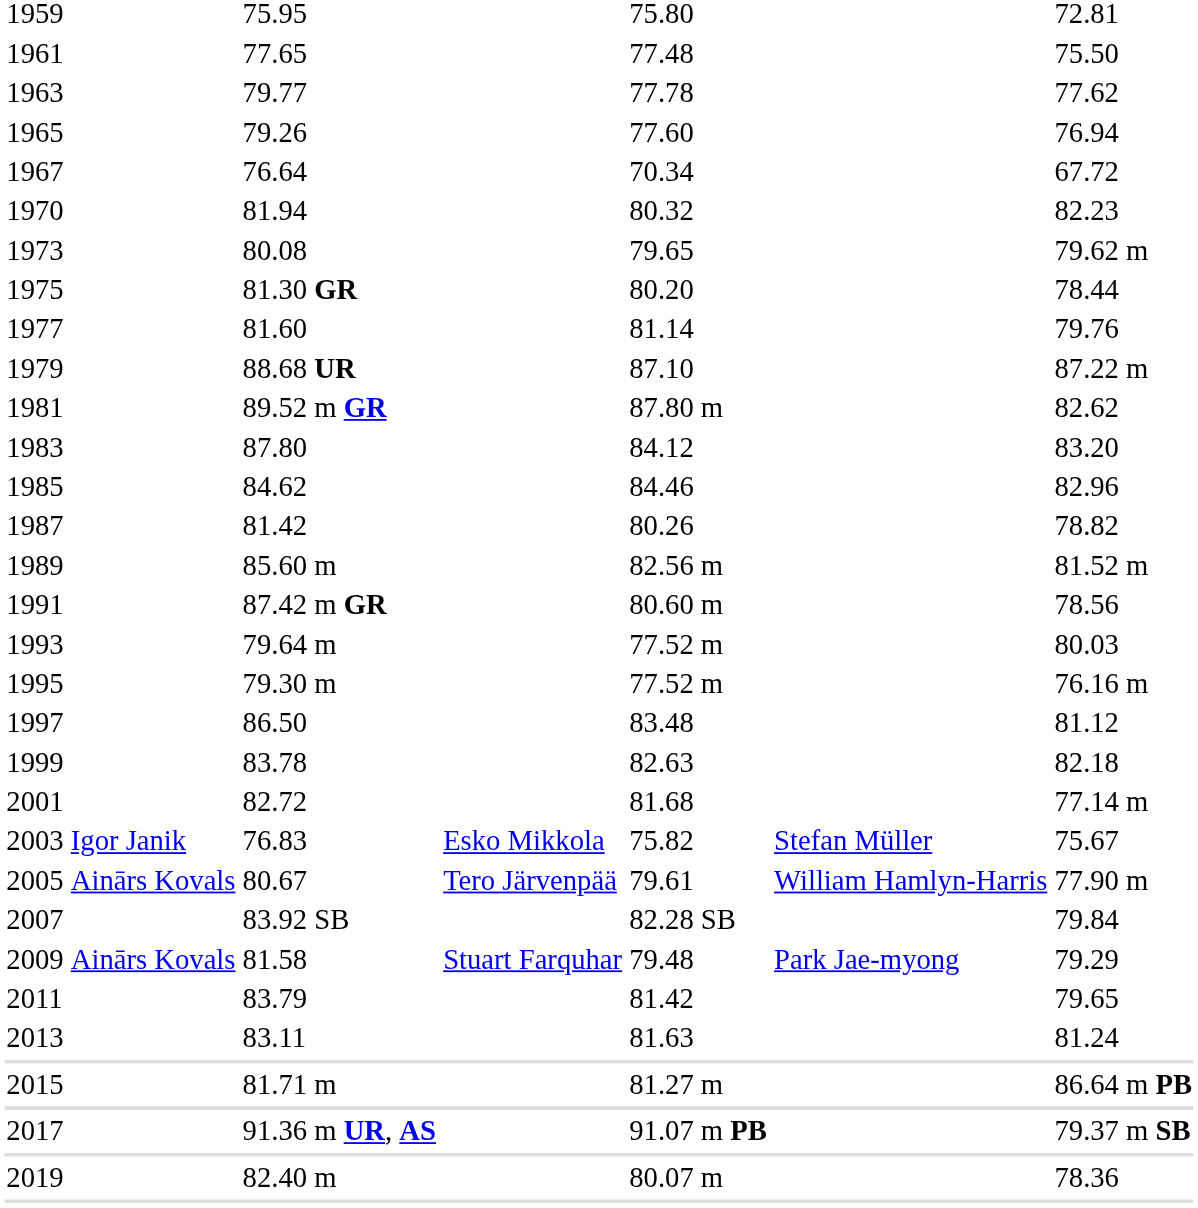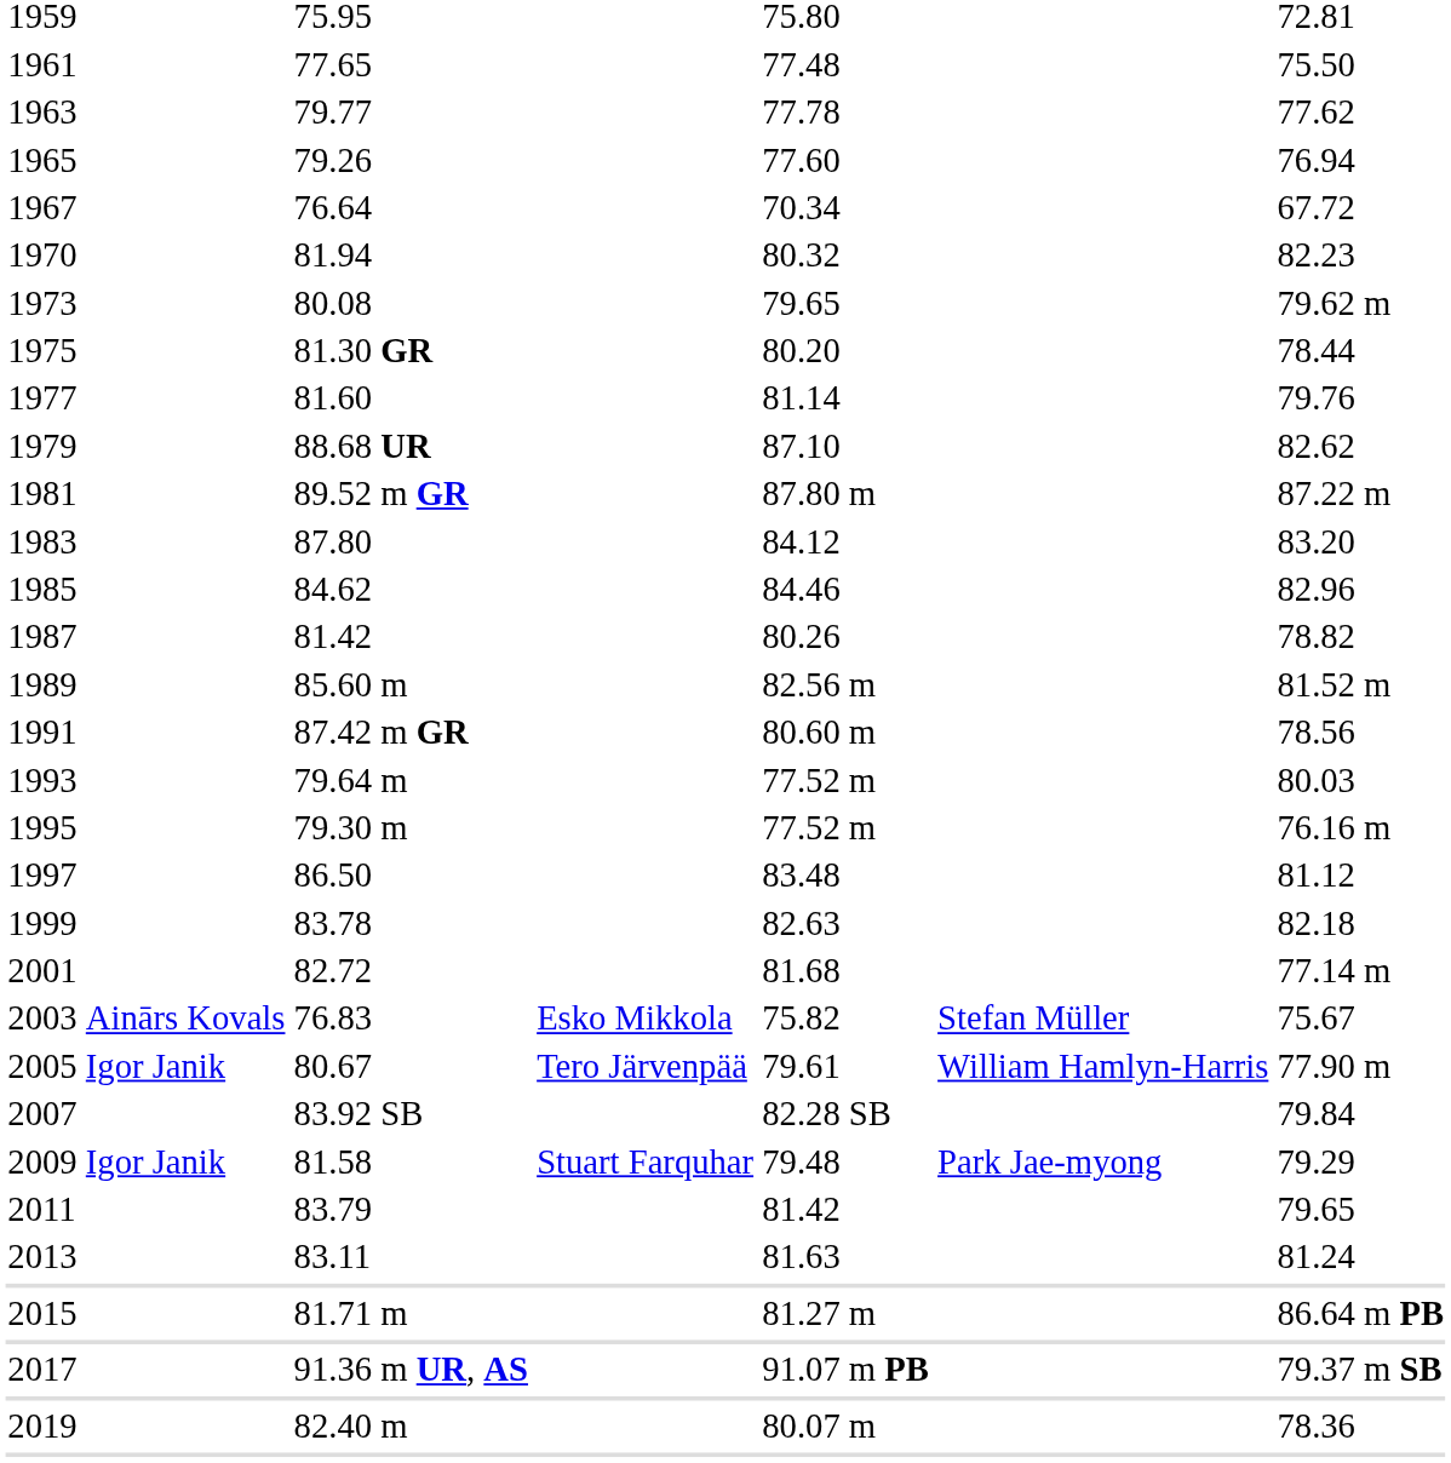 <table>
 <tr>
 <td>1959</td>
 <td></td>
 <td>75.95</td>
 <td></td>
 <td>75.80</td>
 <td></td>
 <td>72.81</td>
 </tr>
 <tr>
 <td>1961</td>
 <td></td>
 <td>77.65</td>
 <td></td>
 <td>77.48</td>
 <td></td>
 <td>75.50</td>
 </tr>
 <tr>
 <td>1963</td>
 <td></td>
 <td>79.77</td>
 <td></td>
 <td>77.78</td>
 <td></td>
 <td>77.62</td>
 </tr>
 <tr>
 <td>1965</td>
 <td></td>
 <td>79.26</td>
 <td></td>
 <td>77.60</td>
 <td></td>
 <td>76.94</td>
 </tr>
 <tr>
 <td>1967</td>
 <td></td>
 <td>76.64</td>
 <td></td>
 <td>70.34</td>
 <td></td>
 <td>67.72</td>
 </tr>
 <tr>
 <td>1970</td>
 <td></td>
 <td>81.94</td>
 <td></td>
 <td>80.32</td>
 <td></td>
 <td>82.23</td>
 </tr>
 <tr>
 <td>1973</td>
 <td></td>
 <td>80.08</td>
 <td></td>
 <td>79.65</td>
 <td></td>
 <td>79.62 m</td>
 </tr>
 <tr>
 <td>1975</td>
 <td></td>
 <td>81.30 <strong>GR</strong></td>
 <td></td>
 <td>80.20</td>
 <td></td>
 <td>78.44</td>
 </tr>
 <tr>
 <td>1977</td>
 <td></td>
 <td>81.60</td>
 <td></td>
 <td>81.14</td>
 <td></td>
 <td>79.76</td>
 </tr>
 <tr>
 <td>1979</td>
 <td></td>
 <td>88.68 <strong>UR</strong></td>
 <td></td>
 <td>87.10</td>
 <td></td>
-<td>87.22 m</td>
+<td>82.62</td>
 </tr>
 <tr>
 <td>1981</td>
 <td></td>
 <td>89.52 m <strong><a href='#'>GR</a></strong></td>
 <td></td>
 <td>87.80 m</td>
 <td></td>
-<td>82.62</td>
+<td>87.22 m</td>
 </tr>
 <tr>
 <td>1983</td>
 <td></td>
 <td>87.80</td>
 <td></td>
 <td>84.12</td>
 <td></td>
 <td>83.20</td>
 </tr>
 <tr>
 <td>1985</td>
 <td></td>
 <td>84.62</td>
 <td></td>
 <td>84.46</td>
 <td></td>
 <td>82.96</td>
 </tr>
 <tr>
 <td>1987</td>
 <td></td>
 <td>81.42</td>
 <td></td>
 <td>80.26</td>
 <td></td>
 <td>78.82</td>
 </tr>
 <tr>
 <td>1989</td>
 <td></td>
 <td>85.60 m </td>
 <td></td>
 <td>82.56 m</td>
 <td></td>
 <td>81.52 m</td>
 </tr>
 <tr>
 <td>1991</td>
 <td></td>
 <td>87.42 m <strong>GR</strong></td>
 <td></td>
 <td>80.60 m</td>
 <td></td>
 <td>78.56</td>
 </tr>
 <tr>
 <td>1993</td>
 <td></td>
 <td>79.64 m</td>
 <td></td>
 <td>77.52 m</td>
 <td></td>
 <td>80.03</td>
 </tr>
 <tr>
 <td>1995</td>
 <td></td>
 <td>79.30 m</td>
 <td></td>
 <td>77.52 m</td>
 <td></td>
 <td>76.16 m</td>
 </tr>
 <tr>
 <td>1997</td>
 <td></td>
 <td>86.50</td>
 <td></td>
 <td>83.48</td>
 <td></td>
 <td>81.12</td>
 </tr>
 <tr>
 <td>1999</td>
 <td></td>
 <td>83.78</td>
 <td></td>
 <td>82.63</td>
 <td></td>
 <td>82.18</td>
 </tr>
 <tr>
 <td>2001</td>
 <td></td>
 <td>82.72</td>
 <td></td>
 <td>81.68</td>
 <td></td>
 <td>77.14 m</td>
 </tr>
 <tr>
 <td>2003</td>
-<td><a href='#'>Igor Janik</a><br> </td>
+<td><a href='#'>Ainārs Kovals</a><br> </td>
 <td>76.83</td>
 <td><a href='#'>Esko Mikkola</a><br> </td>
 <td>75.82</td>
 <td><a href='#'>Stefan Müller</a><br> </td>
 <td>75.67</td>
 </tr>
 <tr>
 <td>2005<br></td>
-<td><a href='#'>Ainārs Kovals</a><br> </td>
+<td><a href='#'>Igor Janik</a><br> </td>
 <td>80.67</td>
 <td><a href='#'>Tero Järvenpää</a><br> </td>
 <td>79.61</td>
 <td><a href='#'>William Hamlyn-Harris</a><br> </td>
 <td>77.90 m</td>
 </tr>
 <tr>
 <td>2007<br></td>
 <td></td>
 <td>83.92 SB</td>
 <td></td>
 <td>82.28 SB</td>
 <td></td>
 <td>79.84</td>
 </tr>
 <tr>
 <td>2009<br></td>
-<td><a href='#'>Ainārs Kovals</a><br> </td>
+<td><a href='#'>Igor Janik</a><br> </td>
 <td>81.58</td>
 <td><a href='#'>Stuart Farquhar</a><br> </td>
 <td>79.48</td>
 <td><a href='#'>Park Jae-myong</a><br> </td>
 <td>79.29</td>
 </tr>
 <tr>
 <td>2011<br></td>
 <td></td>
 <td>83.79</td>
 <td></td>
 <td>81.42</td>
 <td></td>
 <td>79.65</td>
 </tr>
 <tr>
 <td>2013<br></td>
 <td></td>
 <td>83.11</td>
 <td></td>
 <td>81.63</td>
 <td></td>
 <td>81.24</td>
 </tr>
 <tr bgcolor=#DDDDDD>
 <td colspan=7></td>
 </tr>
 <tr>
 <td>2015<br></td>
 <td></td>
 <td>81.71 m</td>
 <td></td>
 <td>81.27 m</td>
 <td></td>
 <td>86.64 m <strong>PB</strong></td>
 </tr>
 <tr bgcolor=#DDDDDD>
 <td colspan=7></td>
 </tr>
 <tr>
 <td>2017<br></td>
 <td></td>
 <td>91.36 m <strong><a href='#'>UR</a></strong>, <strong><a href='#'>AS</a></strong></td>
 <td></td>
 <td>91.07 m <strong>PB</strong></td>
 <td></td>
 <td>79.37 m <strong>SB</strong></td>
 </tr>
 <tr bgcolor=#DDDDDD>
 <td colspan=7></td>
 </tr>
 <tr>
 <td>2019<br></td>
 <td></td>
 <td>82.40 m</td>
 <td></td>
 <td>80.07 m</td>
 <td></td>
 <td>78.36</td>
 </tr>
 <tr>
 <td bgcolor="#dddddd" colspan="7"></td>
 </tr>
 </table>
